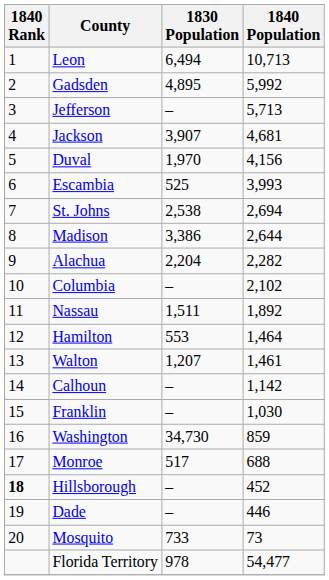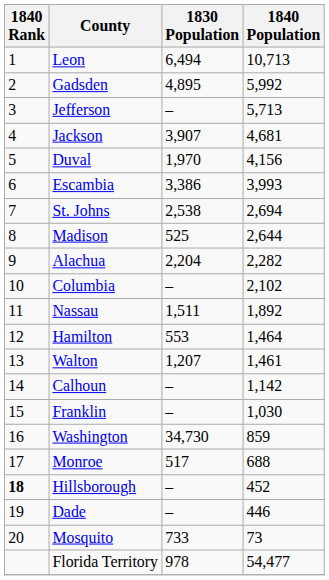 <table class=wikitable>
 <tr>
 <th>1840<br>Rank</th>
 <th>County</th>
 <th>1830<br>Population</th>
 <th>1840<br>Population</th>
 </tr>
 <tr>
 <td>1</td>
 <td><a href='#'>Leon</a></td>
 <td>6,494</td>
 <td>10,713</td>
 </tr>
 <tr>
 <td>2</td>
 <td><a href='#'>Gadsden</a></td>
 <td>4,895</td>
 <td>5,992</td>
 </tr>
 <tr>
 <td>3</td>
 <td><a href='#'>Jefferson</a></td>
 <td>–</td>
 <td>5,713</td>
 </tr>
 <tr>
 <td>4</td>
 <td><a href='#'>Jackson</a></td>
 <td>3,907</td>
 <td>4,681</td>
 </tr>
 <tr>
 <td>5</td>
 <td><a href='#'>Duval</a></td>
 <td>1,970</td>
 <td>4,156</td>
 </tr>
 <tr>
 <td>6</td>
 <td><a href='#'>Escambia</a></td>
-<td>525</td>
+<td>3,386</td>
 <td>3,993</td>
 </tr>
 <tr>
 <td>7</td>
 <td><a href='#'>St. Johns</a></td>
 <td>2,538</td>
 <td>2,694</td>
 </tr>
 <tr>
 <td>8</td>
 <td><a href='#'>Madison</a></td>
-<td>3,386</td>
+<td>525</td>
 <td>2,644</td>
 </tr>
 <tr>
 <td>9</td>
 <td><a href='#'>Alachua</a></td>
 <td>2,204</td>
 <td>2,282</td>
 </tr>
 <tr>
 <td>10</td>
 <td><a href='#'>Columbia</a></td>
 <td>–</td>
 <td>2,102</td>
 </tr>
 <tr>
 <td>11</td>
 <td><a href='#'>Nassau</a></td>
 <td>1,511</td>
 <td>1,892</td>
 </tr>
 <tr>
 <td>12</td>
 <td><a href='#'>Hamilton</a></td>
 <td>553</td>
 <td>1,464</td>
 </tr>
 <tr>
 <td>13</td>
 <td><a href='#'>Walton</a></td>
 <td>1,207</td>
 <td>1,461</td>
 </tr>
 <tr>
 <td>14</td>
 <td><a href='#'>Calhoun</a></td>
 <td>–</td>
 <td>1,142</td>
 </tr>
 <tr>
 <td>15</td>
 <td><a href='#'>Franklin</a></td>
 <td>–</td>
 <td>1,030</td>
 </tr>
 <tr>
 <td>16</td>
 <td><a href='#'>Washington</a></td>
 <td>34,730</td>
 <td>859</td>
 </tr>
 <tr>
 <td>17</td>
 <td><a href='#'>Monroe</a></td>
 <td>517</td>
 <td>688</td>
 </tr>
 <tr>
 <td><strong>18</strong></td>
 <td><a href='#'>Hillsborough</a></td>
 <td>–</td>
 <td>452</td>
 </tr>
 <tr>
 <td>19</td>
 <td><a href='#'>Dade</a></td>
 <td>–</td>
 <td>446</td>
 </tr>
 <tr>
 <td>20</td>
 <td><a href='#'>Mosquito</a></td>
 <td>733</td>
 <td>73</td>
 </tr>
 <tr>
 <td></td>
 <td>Florida Territory</td>
 <td>978</td>
 <td>54,477</td>
 </tr>
 <tr>
 </tr>
 </table>
